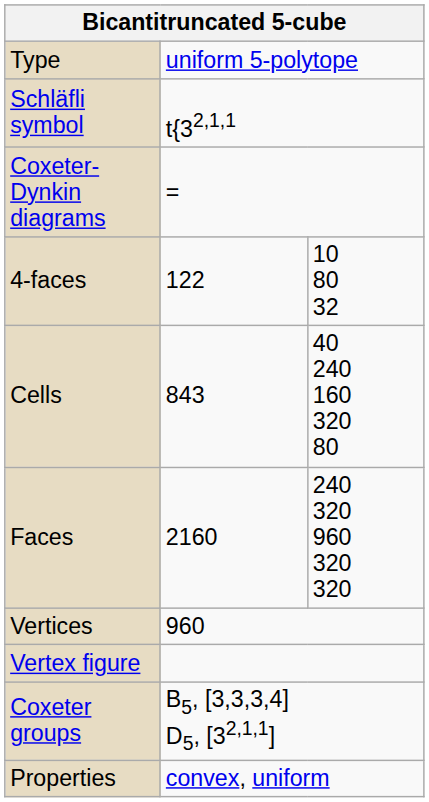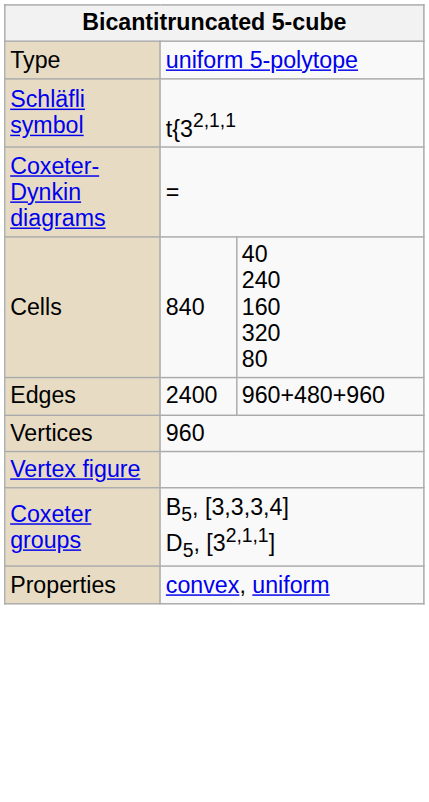 <table class="wikitable" align="right" style="margin-left:10px" width="290">
 <tr>
 <th bgcolor=#e7dcc3 colspan=3>Bicantitruncated 5-cube</th>
 </tr>
 <tr>
 <td style="width:100px" bgcolor=#e7dcc3>Type</td>
 <td colspan=2><a href='#'>uniform 5-polytope</a></td>
 </tr>
 <tr>
 <td bgcolor=#e7dcc3><a href='#'>Schläfli symbol</a></td>
 <td colspan=2><br>t{3<sup>2,1,1</sup></td>
 </tr>
 <tr>
 <td bgcolor=#e7dcc3><a href='#'>Coxeter-Dynkin diagrams</a></td>
 <td colspan=2> = <br></td>
 </tr>
 <tr>
-<td bgcolor=#e7dcc3>4-faces</td>
-<td>122</td>
-<td>10  <br>80  <br>32  </td>
-</tr>
-<tr>
 <td bgcolor=#e7dcc3>Cells</td>
-<td>843</td>
+<td>840</td>
 <td>40  <br>240  <br>160  <br>320  <br>80  </td>
 </tr>
 <tr>
-<td bgcolor=#e7dcc3>Faces</td>
-<td>2160</td>
-<td>240  <br>320  <br>960  <br>320  <br>320  </td>
+<td bgcolor=#e7dcc3>Edges</td>
+<td>2400</td>
+<td>960+480+960</td>
 </tr>
 <tr>
 <td bgcolor=#e7dcc3>Vertices</td>
 <td colspan=2>960</td>
 </tr>
 <tr>
 <td bgcolor=#e7dcc3><a href='#'>Vertex figure</a></td>
 <td colspan=2></td>
 </tr>
 <tr>
 <td bgcolor=#e7dcc3><a href='#'>Coxeter groups</a></td>
 <td colspan=2>B<sub>5</sub>, [3,3,3,4]<br>D<sub>5</sub>, [3<sup>2,1,1</sup>]</td>
 </tr>
 <tr>
 <td bgcolor=#e7dcc3>Properties</td>
 <td colspan=2><a href='#'>convex</a>, <a href='#'>uniform</a></td>
 </tr>
 </table>
